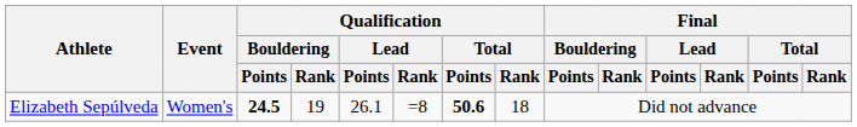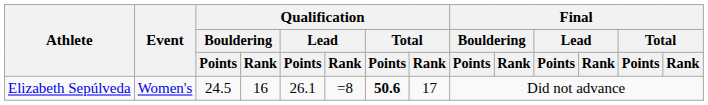 <table class=wikitable style=font-size:90%>
 <tr>
 <th rowspan=3>Athlete</th>
 <th rowspan=3>Event</th>
 <th colspan=6>Qualification</th>
 <th colspan=6>Final</th>
 </tr>
 <tr style=font-size:95%>
 <th colspan=2>Bouldering</th>
 <th colspan=2>Lead</th>
 <th colspan=2>Total</th>
 <th colspan=2>Bouldering</th>
 <th colspan=2>Lead</th>
 <th colspan=2>Total</th>
 </tr>
 <tr style=font-size:95%>
 <th>Points</th>
 <th>Rank</th>
 <th>Points</th>
 <th>Rank</th>
 <th>Points</th>
 <th>Rank</th>
 <th>Points</th>
 <th>Rank</th>
 <th>Points</th>
 <th>Rank</th>
 <th>Points</th>
 <th>Rank</th>
 </tr>
 <tr align=center>
 <td align=left><a href='#'>Elizabeth Sepúlveda</a></td>
 <td align=left><a href='#'>Women's</a></td>
-<td><strong>24.5</strong></td>
-<td>19</td>
+<td>24.5</td>
+<td>16</td>
 <td>26.1</td>
 <td>=8</td>
 <td><strong>50.6</strong></td>
-<td>18</td>
+<td>17</td>
 <td colspan=6>Did not advance</td>
 </tr>
 </table>
